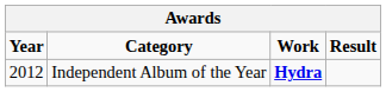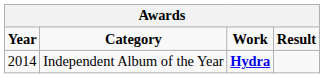 <table class="wikitable">
 <tr style="text-align:center;">
 <th colspan=5>Awards</th>
 </tr>
 <tr style="text-align:center;">
 <td><strong>Year</strong></td>
 <td><strong>Category</strong></td>
 <td><strong>Work</strong></td>
 <td><strong>Result</strong></td>
 </tr>
 <tr>
-<td>2012</td>
+<td>2014</td>
 <td>Independent Album of the Year</td>
 <td><strong><a href='#'>Hydra</a></strong></td>
 <td></td>
 </tr>
 </table>
